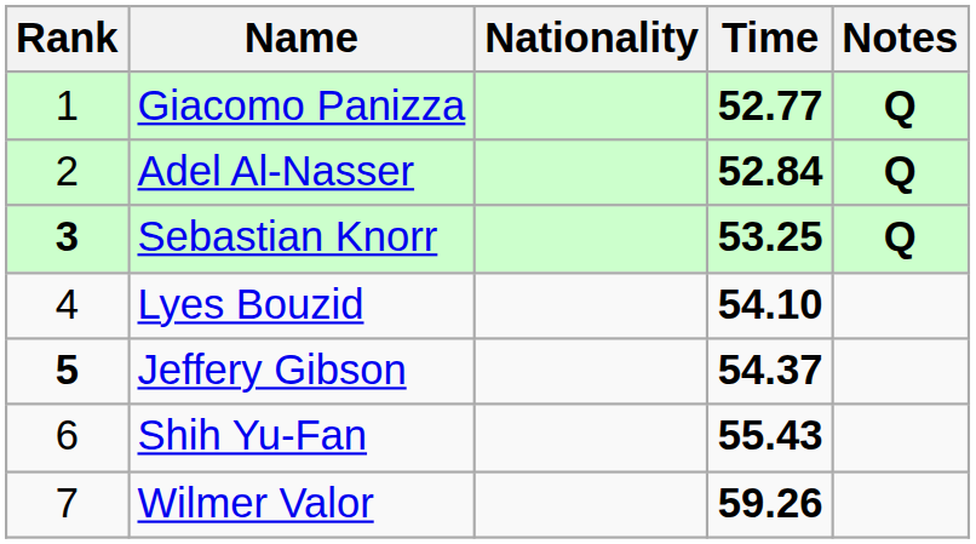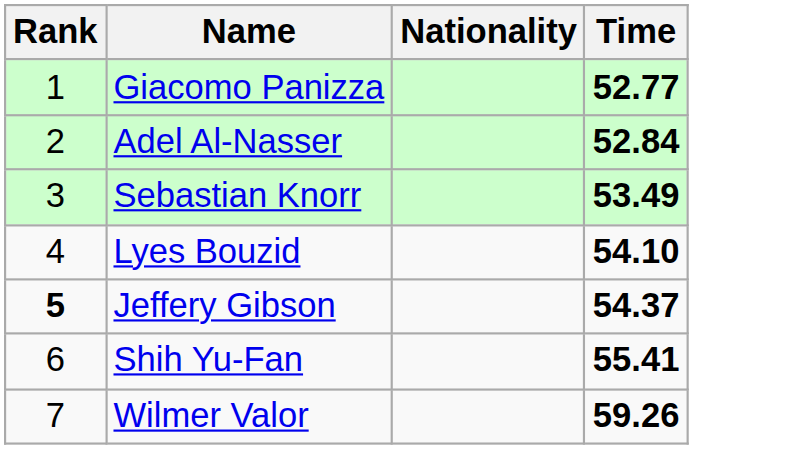 <table class="wikitable sortable" style="text-align:center">
 <tr>
 <th>Rank</th>
 <th>Name</th>
 <th>Nationality</th>
 <th>Time</th>
-<th>Notes</th>
 </tr>
 <tr bgcolor=ccffcc>
 <td>1</td>
 <td align=left><a href='#'>Giacomo Panizza</a></td>
 <td align=left></td>
 <td><strong>52.77</strong></td>
-<td><strong>Q</strong></td>
 </tr>
 <tr bgcolor=ccffcc>
 <td>2</td>
 <td align=left><a href='#'>Adel Al-Nasser</a></td>
 <td align=left></td>
 <td><strong>52.84</strong></td>
-<td><strong>Q</strong></td>
 </tr>
 <tr bgcolor=ccffcc>
-<td><strong>3</strong></td>
+<td>3</td>
 <td align=left><a href='#'>Sebastian Knorr</a></td>
 <td align=left></td>
-<td><strong>53.25</strong></td>
-<td><strong>Q</strong></td>
+<td><strong>53.49</strong></td>
 </tr>
 <tr>
 <td>4</td>
 <td align=left><a href='#'>Lyes Bouzid</a></td>
 <td align=left></td>
 <td><strong>54.10</strong></td>
-<td></td>
 </tr>
 <tr>
 <td><strong>5</strong></td>
 <td align=left><a href='#'>Jeffery Gibson</a></td>
 <td align=left></td>
 <td><strong>54.37</strong></td>
-<td></td>
 </tr>
 <tr>
 <td>6</td>
 <td align=left><a href='#'>Shih Yu-Fan</a></td>
 <td align=left></td>
-<td><strong>55.43</strong></td>
-<td></td>
+<td><strong>55.41</strong></td>
 </tr>
 <tr>
 <td>7</td>
 <td align=left><a href='#'>Wilmer Valor</a></td>
 <td align=left></td>
 <td><strong>59.26</strong></td>
-<td></td>
 </tr>
 </table>
